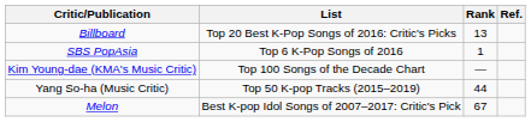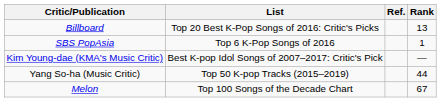 <table class="wikitable" style="text-align:center">
 <tr>
 <th>Critic/Publication</th>
 <th>List</th>
+<th>Ref.</th>
 <th>Rank</th>
-<th>Ref.</th>
 </tr>
 <tr>
 <td align="center"><em><a href='#'>Billboard</a></em></td>
 <td align="center">Top 20 Best K-Pop Songs of 2016: Critic's Picks</td>
+<td></td>
 <td align="center">13</td>
-<td></td>
 </tr>
 <tr>
 <td align="center"><em> <a href='#'>SBS PopAsia</a></em></td>
 <td align="center">Top 6 K-Pop Songs of 2016</td>
+<td align="center"></td>
 <td align="center">1</td>
-<td align="center"></td>
 </tr>
 <tr>
 <td align="center"><a href='#'>Kim Young-dae (KMA's Music Critic)</a></td>
-<td>Top 100 Songs of the Decade Chart</td>
+<td align="center">Best K-pop Idol Songs of 2007–2017: Critic's Pick</td>
+<td align="center"></td>
 <td align="center">—</td>
-<td align="center"></td>
 </tr>
 <tr>
 <td align="center">Yang So-ha (Music Critic)</td>
 <td align="center">Top 50 K-pop Tracks (2015–2019)</td>
+<td align="center"></td>
 <td align="center">44</td>
-<td align="center"></td>
 </tr>
 <tr>
 <td><em><a href='#'>Melon</a></em></td>
-<td align="center">Best K-pop Idol Songs of 2007–2017: Critic's Pick</td>
+<td>Top 100 Songs of the Decade Chart</td>
+<td></td>
 <td>67</td>
-<td></td>
 </tr>
 </table>
